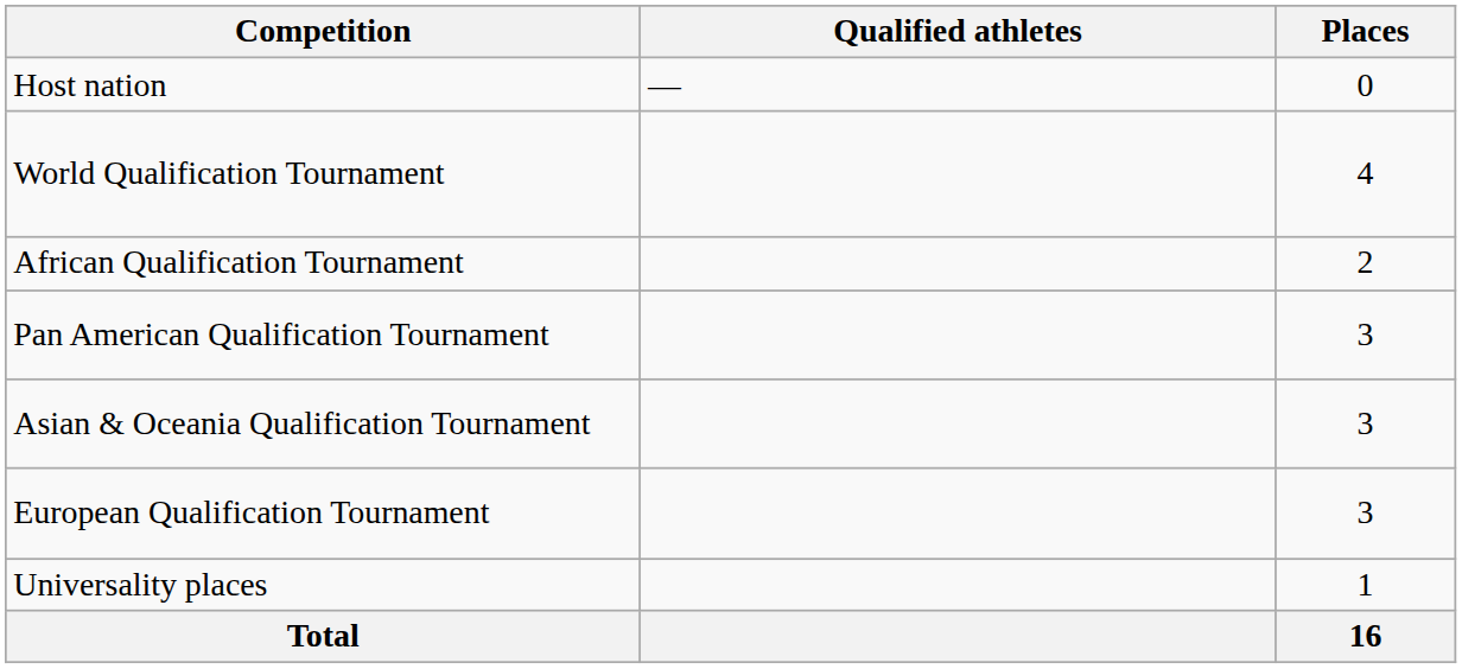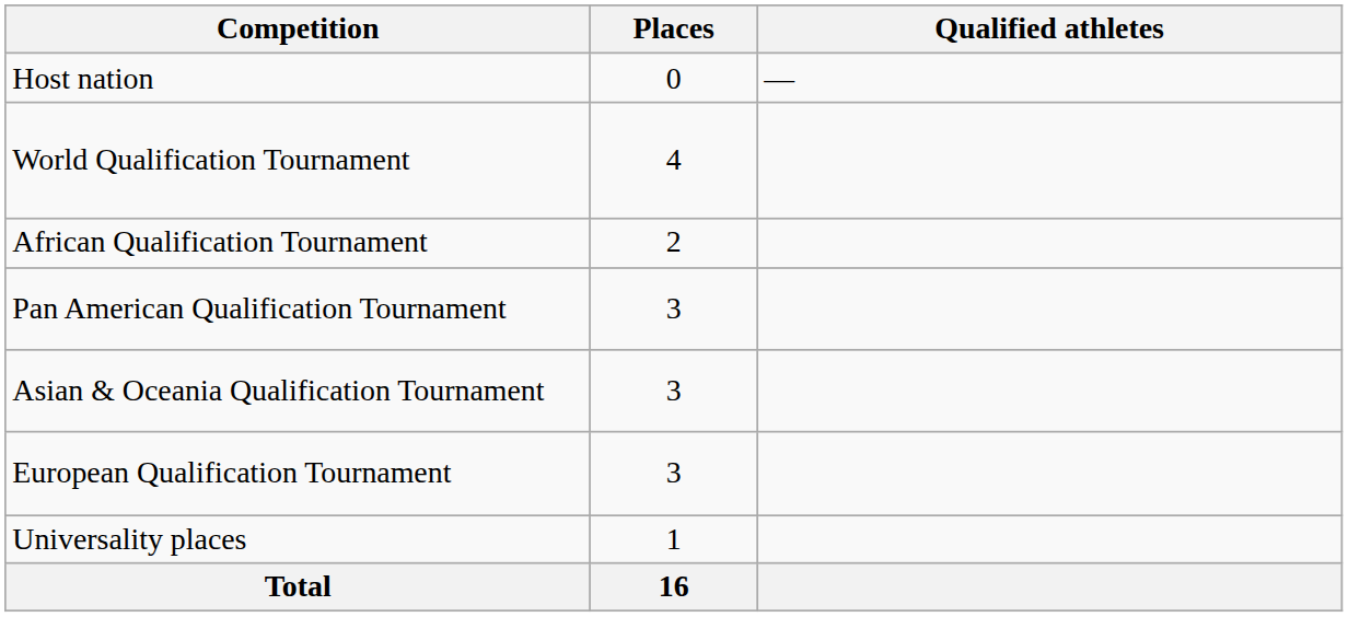 <table class = "wikitable">
 <tr>
 <th width=300>Competition</th>
+<th width=80>Places</th>
 <th width=300>Qualified athletes</th>
-<th width=80>Places</th>
 </tr>
 <tr>
 <td>Host nation</td>
+<td align="center">0</td>
 <td>—</td>
-<td align="center">0</td>
 </tr>
 <tr>
 <td>World Qualification Tournament</td>
+<td align="center">4</td>
 <td><br><br><br></td>
-<td align="center">4</td>
 </tr>
 <tr>
 <td>African Qualification Tournament</td>
+<td align="center">2</td>
 <td><br></td>
-<td align="center">2</td>
 </tr>
 <tr>
 <td>Pan American Qualification Tournament</td>
+<td { align="center">3</td>
 <td><br><br></td>
-<td { align="center">3</td>
 </tr>
 <tr>
 <td>Asian & Oceania Qualification Tournament</td>
+<td align="center">3</td>
 <td><br><br></td>
-<td align="center">3</td>
 </tr>
 <tr>
 <td>European Qualification Tournament</td>
+<td align="center">3</td>
 <td><br><br></td>
-<td align="center">3</td>
 </tr>
 <tr>
 <td>Universality places</td>
+<td align="center">1</td>
 <td></td>
-<td align="center">1</td>
 </tr>
 <tr>
 <th>Total</th>
+<th>16</th>
 <th></th>
-<th>16</th>
 </tr>
 </table>
